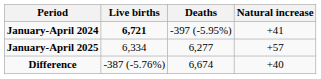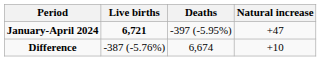 <table class="wikitable"  style="text-align:center;">
 <tr>
 <th>Period</th>
 <th>Live births</th>
 <th>Deaths</th>
 <th>Natural increase</th>
 </tr>
 <tr>
 <td><strong>January-April 2024</strong></td>
 <td><strong>6,721</strong></td>
 <td> -397 (-5.95%)</td>
-<td>+41</td>
-</tr>
-<tr>
-<td><strong>January-April 2025</strong></td>
-<td>6,334</td>
-<td>6,277</td>
-<td>+57</td>
+<td>+47</td>
 </tr>
 <tr>
 <td><strong>Difference</strong></td>
 <td> -387 (-5.76%)</td>
 <td>6,674</td>
-<td> +40</td>
+<td> +10</td>
 </tr>
 </table>
